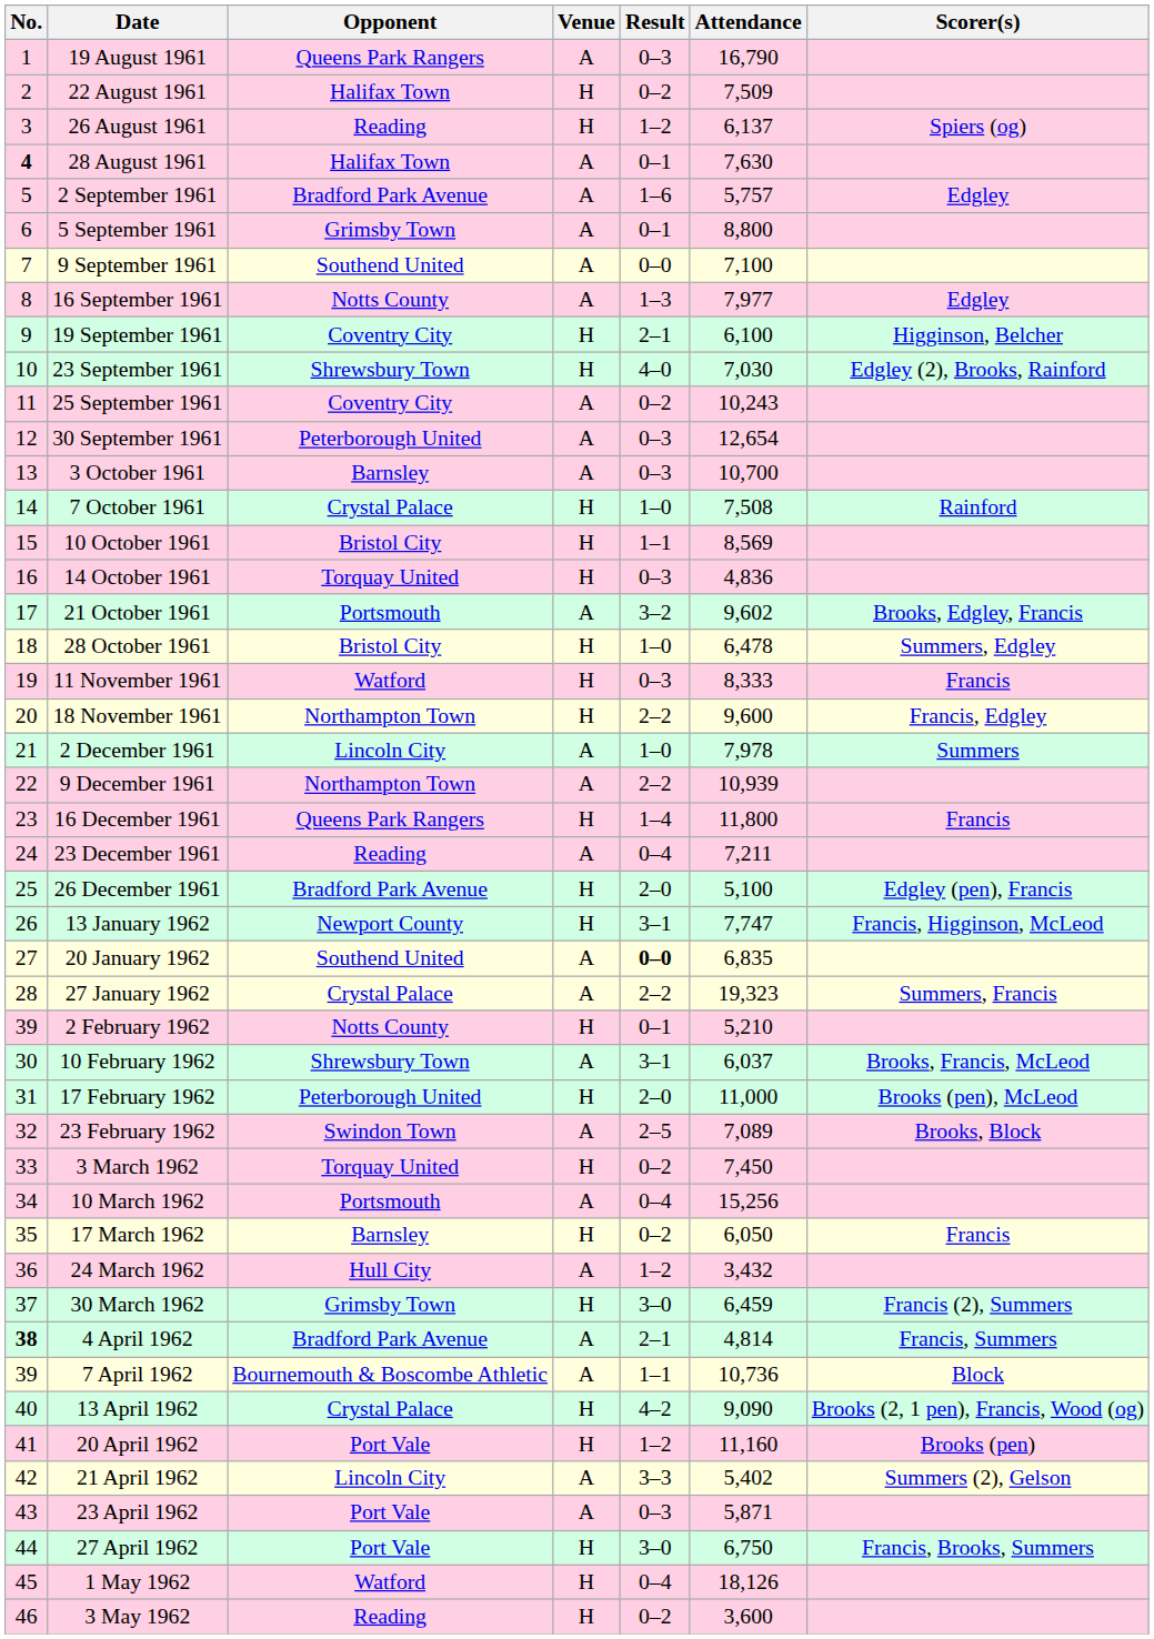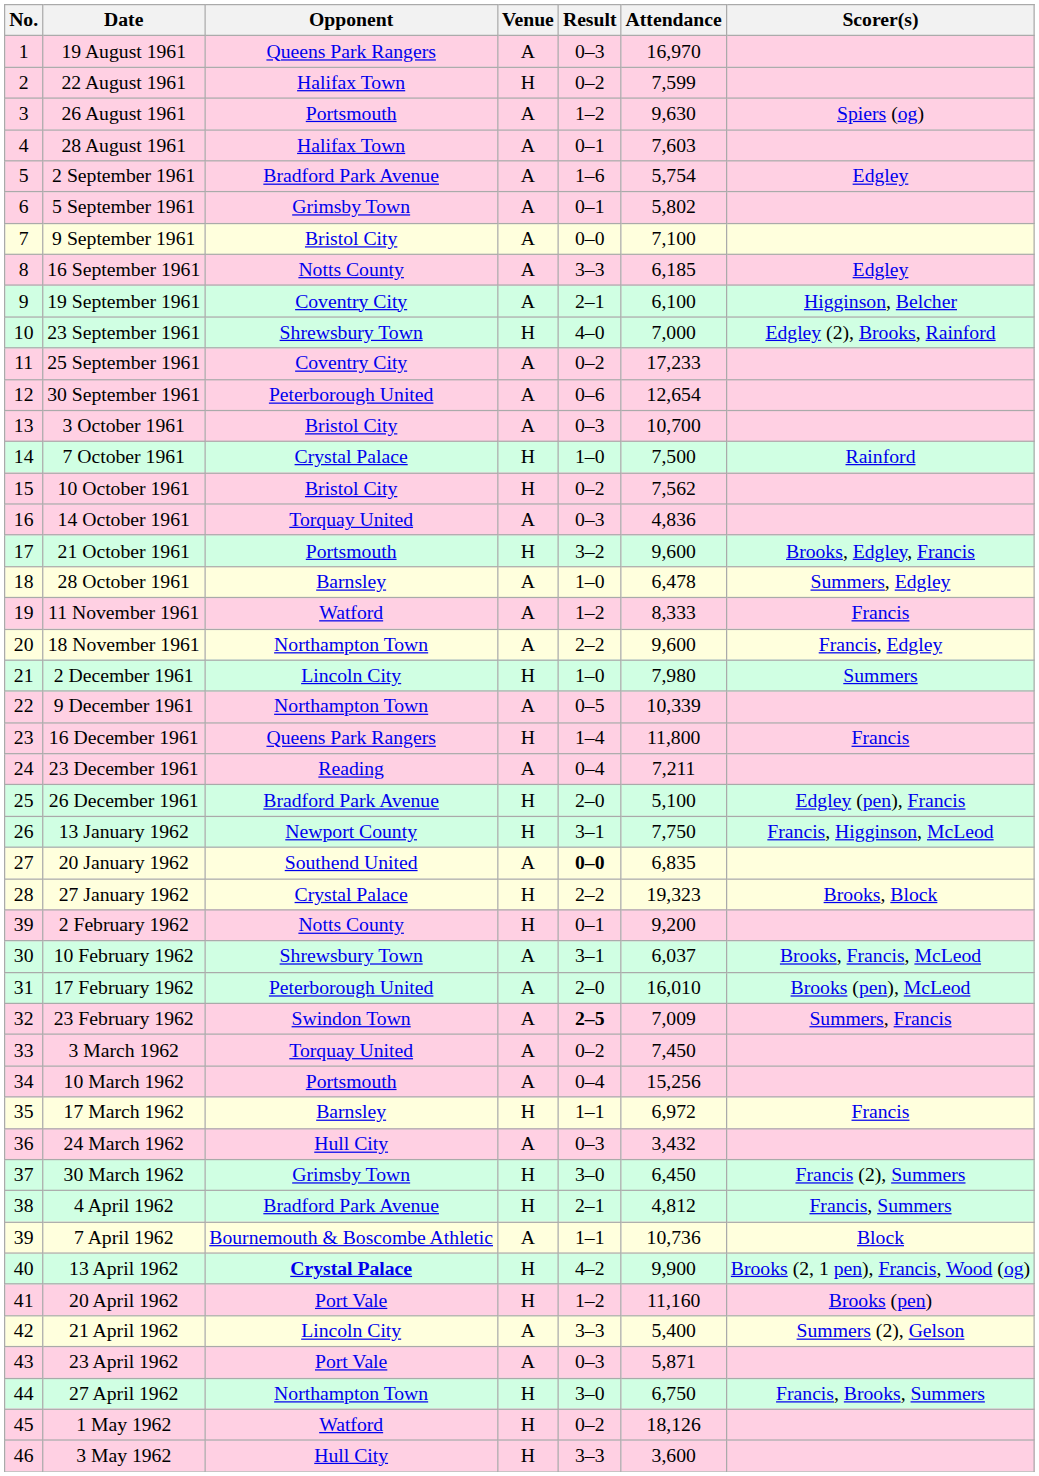 <table class="wikitable sortable" style="text-align:center;">
 <tr>
 <th>No.</th>
 <th>Date</th>
 <th>Opponent</th>
 <th>Venue</th>
 <th>Result</th>
 <th>Attendance</th>
 <th>Scorer(s)</th>
 </tr>
 <tr style="background:#ffd0e3;">
 <td>1</td>
 <td>19 August 1961</td>
 <td><a href='#'>Queens Park Rangers</a></td>
 <td>A</td>
 <td>0–3</td>
-<td>16,790</td>
+<td>16,970</td>
 <td></td>
 </tr>
 <tr style="background:#ffd0e3;">
 <td>2</td>
 <td>22 August 1961</td>
 <td><a href='#'>Halifax Town</a></td>
 <td>H</td>
 <td>0–2</td>
-<td>7,509</td>
+<td>7,599</td>
 <td></td>
 </tr>
 <tr style="background:#ffd0e3;">
 <td>3</td>
 <td>26 August 1961</td>
-<td><a href='#'>Reading</a></td>
-<td>H</td>
+<td><a href='#'>Portsmouth</a></td>
+<td>A</td>
 <td>1–2</td>
-<td>6,137</td>
+<td>9,630</td>
 <td><a href='#'>Spiers</a> (<a href='#'>og</a>)</td>
 </tr>
 <tr style="background:#ffd0e3;">
-<td><strong>4</strong></td>
+<td>4</td>
 <td>28 August 1961</td>
 <td><a href='#'>Halifax Town</a></td>
 <td>A</td>
 <td>0–1</td>
-<td>7,630</td>
+<td>7,603</td>
 <td></td>
 </tr>
 <tr style="background:#ffd0e3;">
 <td>5</td>
 <td>2 September 1961</td>
 <td><a href='#'>Bradford Park Avenue</a></td>
 <td>A</td>
 <td>1–6</td>
-<td>5,757</td>
+<td>5,754</td>
 <td><a href='#'>Edgley</a></td>
 </tr>
 <tr style="background:#ffd0e3;">
 <td>6</td>
 <td>5 September 1961</td>
 <td><a href='#'>Grimsby Town</a></td>
 <td>A</td>
 <td>0–1</td>
-<td>8,800</td>
+<td>5,802</td>
 <td></td>
 </tr>
 <tr style="background:#ffd;">
 <td>7</td>
 <td>9 September 1961</td>
-<td><a href='#'>Southend United</a></td>
+<td><a href='#'>Bristol City</a></td>
 <td>A</td>
 <td>0–0</td>
 <td>7,100</td>
 <td></td>
 </tr>
 <tr style="background:#ffd0e3;">
 <td>8</td>
 <td>16 September 1961</td>
 <td><a href='#'>Notts County</a></td>
 <td>A</td>
-<td>1–3</td>
-<td>7,977</td>
+<td>3–3</td>
+<td>6,185</td>
 <td><a href='#'>Edgley</a></td>
 </tr>
 <tr style="background:#d0ffe3;">
 <td>9</td>
 <td>19 September 1961</td>
 <td><a href='#'>Coventry City</a></td>
-<td>H</td>
+<td>A</td>
 <td>2–1</td>
 <td>6,100</td>
 <td><a href='#'>Higginson</a>, <a href='#'>Belcher</a></td>
 </tr>
 <tr style="background:#d0ffe3;">
 <td>10</td>
 <td>23 September 1961</td>
 <td><a href='#'>Shrewsbury Town</a></td>
 <td>H</td>
 <td>4–0</td>
-<td>7,030</td>
+<td>7,000</td>
 <td><a href='#'>Edgley</a> (2), <a href='#'>Brooks</a>, <a href='#'>Rainford</a></td>
 </tr>
 <tr style="background:#ffd0e3;">
 <td>11</td>
 <td>25 September 1961</td>
 <td><a href='#'>Coventry City</a></td>
 <td>A</td>
 <td>0–2</td>
-<td>10,243</td>
+<td>17,233</td>
 <td></td>
 </tr>
 <tr style="background:#ffd0e3;">
 <td>12</td>
 <td>30 September 1961</td>
 <td><a href='#'>Peterborough United</a></td>
 <td>A</td>
-<td>0–3</td>
+<td>0–6</td>
 <td>12,654</td>
 <td></td>
 </tr>
 <tr style="background:#ffd0e3;">
 <td>13</td>
 <td>3 October 1961</td>
-<td><a href='#'>Barnsley</a></td>
+<td><a href='#'>Bristol City</a></td>
 <td>A</td>
 <td>0–3</td>
 <td>10,700</td>
 <td></td>
 </tr>
 <tr style="background:#d0ffe3;">
 <td>14</td>
 <td>7 October 1961</td>
 <td><a href='#'>Crystal Palace</a></td>
 <td>H</td>
 <td>1–0</td>
-<td>7,508</td>
+<td>7,500</td>
 <td><a href='#'>Rainford</a></td>
 </tr>
 <tr style="background:#ffd0e3;">
 <td>15</td>
 <td>10 October 1961</td>
 <td><a href='#'>Bristol City</a></td>
 <td>H</td>
-<td>1–1</td>
-<td>8,569</td>
+<td>0–2</td>
+<td>7,562</td>
 <td></td>
 </tr>
 <tr style="background:#ffd0e3;">
 <td>16</td>
 <td>14 October 1961</td>
 <td><a href='#'>Torquay United</a></td>
-<td>H</td>
+<td>A</td>
 <td>0–3</td>
 <td>4,836</td>
 <td></td>
 </tr>
 <tr style="background:#d0ffe3;">
 <td>17</td>
 <td>21 October 1961</td>
 <td><a href='#'>Portsmouth</a></td>
-<td>A</td>
+<td>H</td>
 <td>3–2</td>
-<td>9,602</td>
+<td>9,600</td>
 <td><a href='#'>Brooks</a>, <a href='#'>Edgley</a>, <a href='#'>Francis</a></td>
 </tr>
 <tr style="background:#ffd;">
 <td>18</td>
 <td>28 October 1961</td>
-<td><a href='#'>Bristol City</a></td>
-<td>H</td>
+<td><a href='#'>Barnsley</a></td>
+<td>A</td>
 <td>1–0</td>
 <td>6,478</td>
 <td><a href='#'>Summers</a>, <a href='#'>Edgley</a></td>
 </tr>
 <tr style="background:#ffd0e3;">
 <td>19</td>
 <td>11 November 1961</td>
 <td><a href='#'>Watford</a></td>
-<td>H</td>
-<td>0–3</td>
+<td>A</td>
+<td>1–2</td>
 <td>8,333</td>
 <td><a href='#'>Francis</a></td>
 </tr>
 <tr style="background:#ffd;">
 <td>20</td>
 <td>18 November 1961</td>
 <td><a href='#'>Northampton Town</a></td>
-<td>H</td>
+<td>A</td>
 <td>2–2</td>
 <td>9,600</td>
 <td><a href='#'>Francis</a>, <a href='#'>Edgley</a></td>
 </tr>
 <tr style="background:#d0ffe3;">
 <td>21</td>
 <td>2 December 1961</td>
 <td><a href='#'>Lincoln City</a></td>
-<td>A</td>
+<td>H</td>
 <td>1–0</td>
-<td>7,978</td>
+<td>7,980</td>
 <td><a href='#'>Summers</a></td>
 </tr>
 <tr style="background:#ffd0e3;">
 <td>22</td>
 <td>9 December 1961</td>
 <td><a href='#'>Northampton Town</a></td>
 <td>A</td>
-<td>2–2</td>
-<td>10,939</td>
+<td>0–5</td>
+<td>10,339</td>
 <td></td>
 </tr>
 <tr style="background:#ffd0e3;">
 <td>23</td>
 <td>16 December 1961</td>
 <td><a href='#'>Queens Park Rangers</a></td>
 <td>H</td>
 <td>1–4</td>
 <td>11,800</td>
 <td><a href='#'>Francis</a></td>
 </tr>
 <tr style="background:#ffd0e3;">
 <td>24</td>
 <td>23 December 1961</td>
 <td><a href='#'>Reading</a></td>
 <td>A</td>
 <td>0–4</td>
 <td>7,211</td>
 <td></td>
 </tr>
 <tr style="background:#d0ffe3;">
 <td>25</td>
 <td>26 December 1961</td>
 <td><a href='#'>Bradford Park Avenue</a></td>
 <td>H</td>
 <td>2–0</td>
 <td>5,100</td>
 <td><a href='#'>Edgley</a> (<a href='#'>pen</a>), <a href='#'>Francis</a></td>
 </tr>
 <tr style="background:#d0ffe3;">
 <td>26</td>
 <td>13 January 1962</td>
 <td><a href='#'>Newport County</a></td>
 <td>H</td>
 <td>3–1</td>
-<td>7,747</td>
+<td>7,750</td>
 <td><a href='#'>Francis</a>, <a href='#'>Higginson</a>, <a href='#'>McLeod</a></td>
 </tr>
 <tr style="background:#ffd;">
 <td>27</td>
 <td>20 January 1962</td>
 <td><a href='#'>Southend United</a></td>
 <td>A</td>
 <td><strong>0–0</strong></td>
 <td>6,835</td>
 <td></td>
 </tr>
 <tr style="background:#ffd;">
 <td>28</td>
 <td>27 January 1962</td>
 <td><a href='#'>Crystal Palace</a></td>
-<td>A</td>
+<td>H</td>
 <td>2–2</td>
 <td>19,323</td>
-<td><a href='#'>Summers</a>, <a href='#'>Francis</a></td>
+<td><a href='#'>Brooks</a>, <a href='#'>Block</a></td>
 </tr>
 <tr style="background:#ffd0e3;">
 <td>39</td>
 <td>2 February 1962</td>
 <td><a href='#'>Notts County</a></td>
 <td>H</td>
 <td>0–1</td>
-<td>5,210</td>
+<td>9,200</td>
 <td></td>
 </tr>
 <tr style="background:#d0ffe3;">
 <td>30</td>
 <td>10 February 1962</td>
 <td><a href='#'>Shrewsbury Town</a></td>
 <td>A</td>
 <td>3–1</td>
 <td>6,037</td>
 <td><a href='#'>Brooks</a>, <a href='#'>Francis</a>, <a href='#'>McLeod</a></td>
 </tr>
 <tr style="background:#d0ffe3;">
 <td>31</td>
 <td>17 February 1962</td>
 <td><a href='#'>Peterborough United</a></td>
-<td>H</td>
+<td>A</td>
 <td>2–0</td>
-<td>11,000</td>
+<td>16,010</td>
 <td><a href='#'>Brooks</a> (<a href='#'>pen</a>), <a href='#'>McLeod</a></td>
 </tr>
 <tr style="background:#ffd0e3;">
 <td>32</td>
 <td>23 February 1962</td>
 <td><a href='#'>Swindon Town</a></td>
 <td>A</td>
-<td>2–5</td>
-<td>7,089</td>
-<td><a href='#'>Brooks</a>, <a href='#'>Block</a></td>
+<td><strong>2–5</strong></td>
+<td>7,009</td>
+<td><a href='#'>Summers</a>, <a href='#'>Francis</a></td>
 </tr>
 <tr style="background:#ffd0e3;">
 <td>33</td>
 <td>3 March 1962</td>
 <td><a href='#'>Torquay United</a></td>
-<td>H</td>
+<td>A</td>
 <td>0–2</td>
 <td>7,450</td>
 <td></td>
 </tr>
 <tr style="background:#ffd0e3;">
 <td>34</td>
 <td>10 March 1962</td>
 <td><a href='#'>Portsmouth</a></td>
 <td>A</td>
 <td>0–4</td>
 <td>15,256</td>
 <td></td>
 </tr>
 <tr style="background:#ffd;">
 <td>35</td>
 <td>17 March 1962</td>
 <td><a href='#'>Barnsley</a></td>
 <td>H</td>
-<td>0–2</td>
-<td>6,050</td>
+<td>1–1</td>
+<td>6,972</td>
 <td><a href='#'>Francis</a></td>
 </tr>
 <tr style="background:#ffd0e3;">
 <td>36</td>
 <td>24 March 1962</td>
 <td><a href='#'>Hull City</a></td>
 <td>A</td>
-<td>1–2</td>
+<td>0–3</td>
 <td>3,432</td>
 <td></td>
 </tr>
 <tr style="background:#d0ffe3;">
 <td>37</td>
 <td>30 March 1962</td>
 <td><a href='#'>Grimsby Town</a></td>
 <td>H</td>
 <td>3–0</td>
-<td>6,459</td>
+<td>6,450</td>
 <td><a href='#'>Francis</a> (2), <a href='#'>Summers</a></td>
 </tr>
 <tr style="background:#d0ffe3;">
-<td><strong>38</strong></td>
+<td>38</td>
 <td>4 April 1962</td>
 <td><a href='#'>Bradford Park Avenue</a></td>
-<td>A</td>
+<td>H</td>
 <td>2–1</td>
-<td>4,814</td>
+<td>4,812</td>
 <td><a href='#'>Francis</a>, <a href='#'>Summers</a></td>
 </tr>
 <tr style="background:#ffd;">
 <td>39</td>
 <td>7 April 1962</td>
 <td><a href='#'>Bournemouth & Boscombe Athletic</a></td>
 <td>A</td>
 <td>1–1</td>
 <td>10,736</td>
 <td><a href='#'>Block</a></td>
 </tr>
 <tr style="background:#d0ffe3;">
 <td>40</td>
 <td>13 April 1962</td>
-<td><a href='#'>Crystal Palace</a></td>
+<td><strong><a href='#'>Crystal Palace</a></strong></td>
 <td>H</td>
 <td>4–2</td>
-<td>9,090</td>
+<td>9,900</td>
 <td><a href='#'>Brooks</a> (2, 1 <a href='#'>pen</a>), <a href='#'>Francis</a>, <a href='#'>Wood</a> (<a href='#'>og</a>)</td>
 </tr>
 <tr style="background:#ffd0e3;">
 <td>41</td>
 <td>20 April 1962</td>
 <td><a href='#'>Port Vale</a></td>
 <td>H</td>
 <td>1–2</td>
 <td>11,160</td>
 <td><a href='#'>Brooks</a> (<a href='#'>pen</a>)</td>
 </tr>
 <tr style="background:#ffd;">
 <td>42</td>
 <td>21 April 1962</td>
 <td><a href='#'>Lincoln City</a></td>
 <td>A</td>
 <td>3–3</td>
-<td>5,402</td>
+<td>5,400</td>
 <td><a href='#'>Summers</a> (2), <a href='#'>Gelson</a></td>
 </tr>
 <tr style="background:#ffd0e3;">
 <td>43</td>
 <td>23 April 1962</td>
 <td><a href='#'>Port Vale</a></td>
 <td>A</td>
 <td>0–3</td>
 <td>5,871</td>
 <td></td>
 </tr>
 <tr style="background:#d0ffe3;">
 <td>44</td>
 <td>27 April 1962</td>
-<td><a href='#'>Port Vale</a></td>
+<td><a href='#'>Northampton Town</a></td>
 <td>H</td>
 <td>3–0</td>
 <td>6,750</td>
 <td><a href='#'>Francis</a>, <a href='#'>Brooks</a>, <a href='#'>Summers</a></td>
 </tr>
 <tr style="background:#ffd0e3;">
 <td>45</td>
 <td>1 May 1962</td>
 <td><a href='#'>Watford</a></td>
 <td>H</td>
-<td>0–4</td>
+<td>0–2</td>
 <td>18,126</td>
 <td></td>
 </tr>
 <tr style="background:#ffd0e3;">
 <td>46</td>
 <td>3 May 1962</td>
-<td><a href='#'>Reading</a></td>
+<td><a href='#'>Hull City</a></td>
 <td>H</td>
-<td>0–2</td>
+<td>3–3</td>
 <td>3,600</td>
 <td></td>
 </tr>
 </table>
